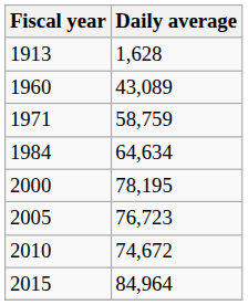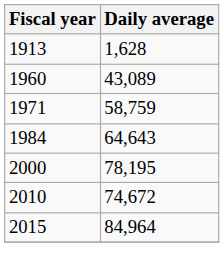 <table class="wikitable">
 <tr>
 <th>Fiscal year</th>
 <th>Daily average</th>
 </tr>
 <tr>
 <td>1913</td>
 <td>1,628</td>
 </tr>
 <tr>
 <td>1960</td>
 <td>43,089</td>
 </tr>
 <tr>
 <td>1971</td>
 <td>58,759</td>
 </tr>
 <tr>
 <td>1984</td>
-<td>64,634</td>
+<td>64,643</td>
 </tr>
 <tr>
 <td>2000</td>
 <td>78,195</td>
-</tr>
-<tr>
-<td>2005</td>
-<td>76,723</td>
 </tr>
 <tr>
 <td>2010</td>
 <td>74,672</td>
 </tr>
 <tr>
 <td>2015</td>
 <td>84,964</td>
 </tr>
 <tr>
 </tr>
 </table>
